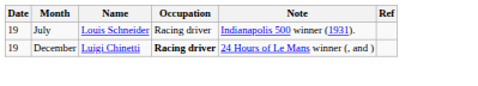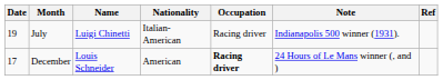 <table class="wikitable" style="font-size:85%;">
 <tr>
 <th>Date</th>
 <th>Month</th>
 <th>Name</th>
+<th>Nationality</th>
 <th>Occupation</th>
 <th>Note</th>
 <th>Ref</th>
 </tr>
 <tr>
 <td>19</td>
 <td>July</td>
-<td><a href='#'>Louis Schneider</a></td>
+<td><a href='#'>Luigi Chinetti</a></td>
+<td>Italian-American</td>
 <td>Racing driver</td>
 <td><a href='#'>Indianapolis 500</a> winner (<a href='#'>1931</a>).</td>
 <td></td>
 </tr>
 <tr>
-<td>19</td>
+<td>17</td>
 <td>December</td>
-<td><a href='#'>Luigi Chinetti</a></td>
+<td><a href='#'>Louis Schneider</a></td>
+<td>American</td>
 <td><strong>Racing driver</strong></td>
 <td><a href='#'>24 Hours of Le Mans</a> winner (,  and )</td>
 <td></td>
 </tr>
 </table>
